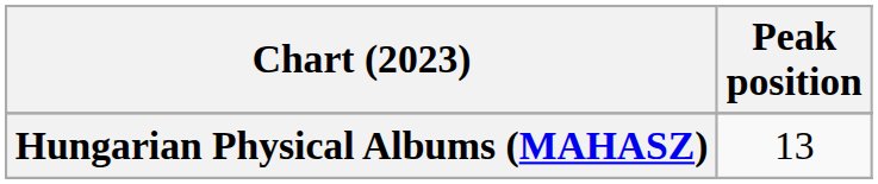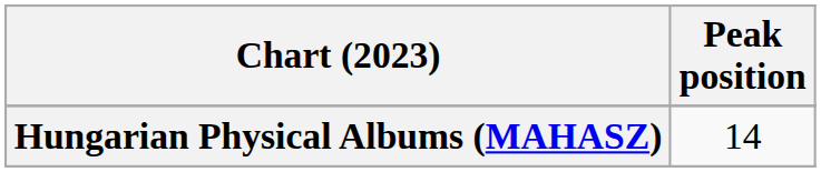 <table class="wikitable sortable plainrowheaders" style="text-align:center;">
 <tr>
 <th scope="col">Chart (2023)</th>
 <th scope="col">Peak<br>position</th>
 </tr>
 <tr>
 </tr>
 <tr>
 </tr>
 <tr>
 </tr>
 <tr>
 </tr>
 <tr>
 </tr>
 <tr>
 </tr>
 <tr>
 </tr>
 <tr>
 <th scope="row">Hungarian Physical Albums (<a href='#'>MAHASZ</a>)</th>
-<td>13</td>
+<td>14</td>
 </tr>
 <tr>
 </tr>
 <tr>
 </tr>
 <tr>
 </tr>
 <tr>
 </tr>
 <tr>
 </tr>
 <tr>
 </tr>
 <tr>
 </tr>
 <tr>
 </tr>
 <tr>
 </tr>
 <tr>
 </tr>
 </table>
